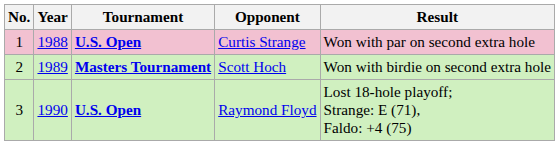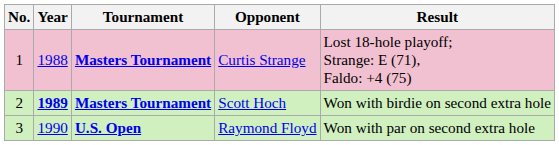 <table class="wikitable" style="font-size:95%;">
 <tr>
 <th>No.</th>
 <th>Year</th>
 <th>Tournament</th>
 <th>Opponent</th>
 <th>Result</th>
 </tr>
 <tr style="background:#F2C1D1;">
 <td align=center>1</td>
 <td><a href='#'>1988</a></td>
-<td><strong><a href='#'>U.S. Open</a></strong></td>
+<td><strong><a href='#'>Masters Tournament</a></strong></td>
 <td> <a href='#'>Curtis Strange</a></td>
-<td>Won with par on second extra hole</td>
+<td>Lost 18-hole playoff;<br>Strange: E (71),<br>Faldo: +4 (75)</td>
 </tr>
 <tr style="background:#D0F0C0;">
 <td align=center>2</td>
-<td><a href='#'>1989</a></td>
+<td><strong><a href='#'>1989</a></strong></td>
 <td><strong><a href='#'>Masters Tournament</a></strong></td>
 <td> <a href='#'>Scott Hoch</a></td>
 <td>Won with birdie on second extra hole</td>
 </tr>
 <tr style="background:#D0F0C0;">
 <td align=center>3</td>
 <td><a href='#'>1990</a></td>
 <td><strong><a href='#'>U.S. Open</a></strong></td>
 <td> <a href='#'>Raymond Floyd</a></td>
-<td>Lost 18-hole playoff;<br>Strange: E (71),<br>Faldo: +4 (75)</td>
+<td>Won with par on second extra hole</td>
 </tr>
 </table>
